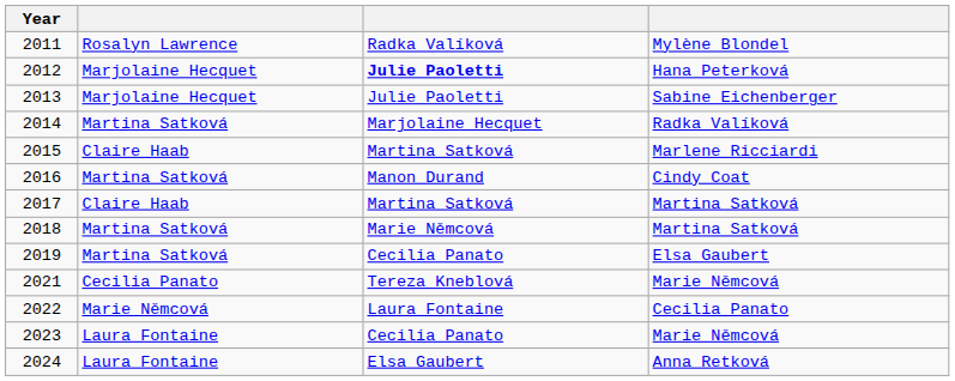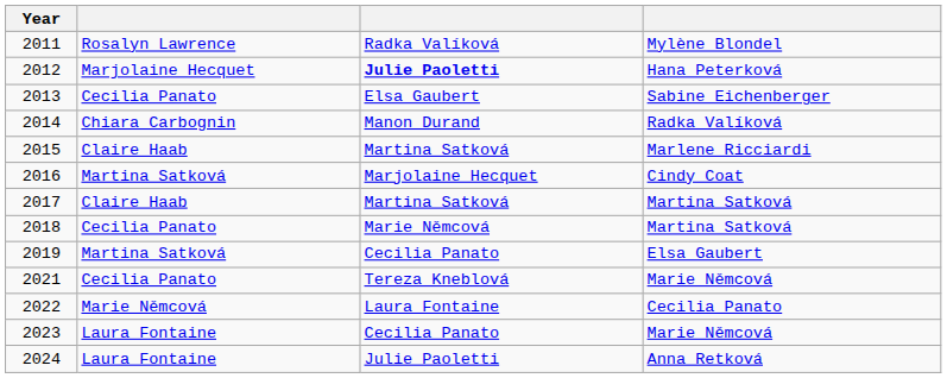 <table class="wikitable" width=60% style="font-size:100%; text-align:left;">
 <tr>
 <th>Year</th>
 <th></th>
 <th></th>
 <th></th>
 </tr>
 <tr>
 <td align=center>2011</td>
 <td> <a href='#'>Rosalyn Lawrence</a></td>
 <td> <a href='#'>Radka Valíková</a></td>
 <td> <a href='#'>Mylène Blondel</a></td>
 </tr>
 <tr>
 <td align=center>2012</td>
 <td> <a href='#'>Marjolaine Hecquet</a></td>
 <td><strong> <a href='#'>Julie Paoletti</a></strong></td>
 <td> <a href='#'>Hana Peterková</a></td>
 </tr>
 <tr>
 <td align=center>2013</td>
-<td> <a href='#'>Marjolaine Hecquet</a></td>
-<td> <a href='#'>Julie Paoletti</a></td>
+<td> <a href='#'>Cecilia Panato</a></td>
+<td> <a href='#'>Elsa Gaubert</a></td>
 <td> <a href='#'>Sabine Eichenberger</a></td>
 </tr>
 <tr>
 <td align=center>2014</td>
-<td> <a href='#'>Martina Satková</a></td>
-<td> <a href='#'>Marjolaine Hecquet</a></td>
+<td> <a href='#'>Chiara Carbognin</a></td>
+<td> <a href='#'>Manon Durand</a></td>
 <td> <a href='#'>Radka Valíková</a></td>
 </tr>
 <tr>
 <td align=center>2015</td>
 <td> <a href='#'>Claire Haab</a></td>
 <td> <a href='#'>Martina Satková</a></td>
 <td> <a href='#'>Marlene Ricciardi</a></td>
 </tr>
 <tr>
 <td align=center>2016</td>
 <td> <a href='#'>Martina Satková</a></td>
-<td> <a href='#'>Manon Durand</a></td>
+<td> <a href='#'>Marjolaine Hecquet</a></td>
 <td> <a href='#'>Cindy Coat</a></td>
 </tr>
 <tr>
 <td align=center>2017</td>
 <td> <a href='#'>Claire Haab</a></td>
 <td> <a href='#'>Martina Satková</a></td>
 <td> <a href='#'>Martina Satková</a></td>
 </tr>
 <tr>
 <td align=center>2018</td>
-<td> <a href='#'>Martina Satková</a></td>
+<td> <a href='#'>Cecilia Panato</a></td>
 <td> <a href='#'>Marie Němcová</a></td>
 <td> <a href='#'>Martina Satková</a></td>
 </tr>
 <tr>
 <td align=center>2019</td>
 <td> <a href='#'>Martina Satková</a></td>
 <td> <a href='#'>Cecilia Panato</a></td>
 <td> <a href='#'>Elsa Gaubert</a></td>
 </tr>
 <tr>
 <td align=center>2021</td>
 <td> <a href='#'>Cecilia Panato</a></td>
 <td> <a href='#'>Tereza Kneblová</a></td>
 <td> <a href='#'>Marie Němcová</a></td>
 </tr>
 <tr>
 <td align=center>2022</td>
 <td> <a href='#'>Marie Němcová</a></td>
 <td> <a href='#'>Laura Fontaine</a></td>
 <td> <a href='#'>Cecilia Panato</a></td>
 </tr>
 <tr>
 <td align=center>2023</td>
 <td> <a href='#'>Laura Fontaine</a></td>
 <td> <a href='#'>Cecilia Panato</a></td>
 <td> <a href='#'>Marie Němcová</a></td>
 </tr>
 <tr>
 <td align=center>2024</td>
 <td> <a href='#'>Laura Fontaine</a></td>
-<td> <a href='#'>Elsa Gaubert</a></td>
+<td> <a href='#'>Julie Paoletti</a></td>
 <td> <a href='#'>Anna Retková</a></td>
 </tr>
 </table>
